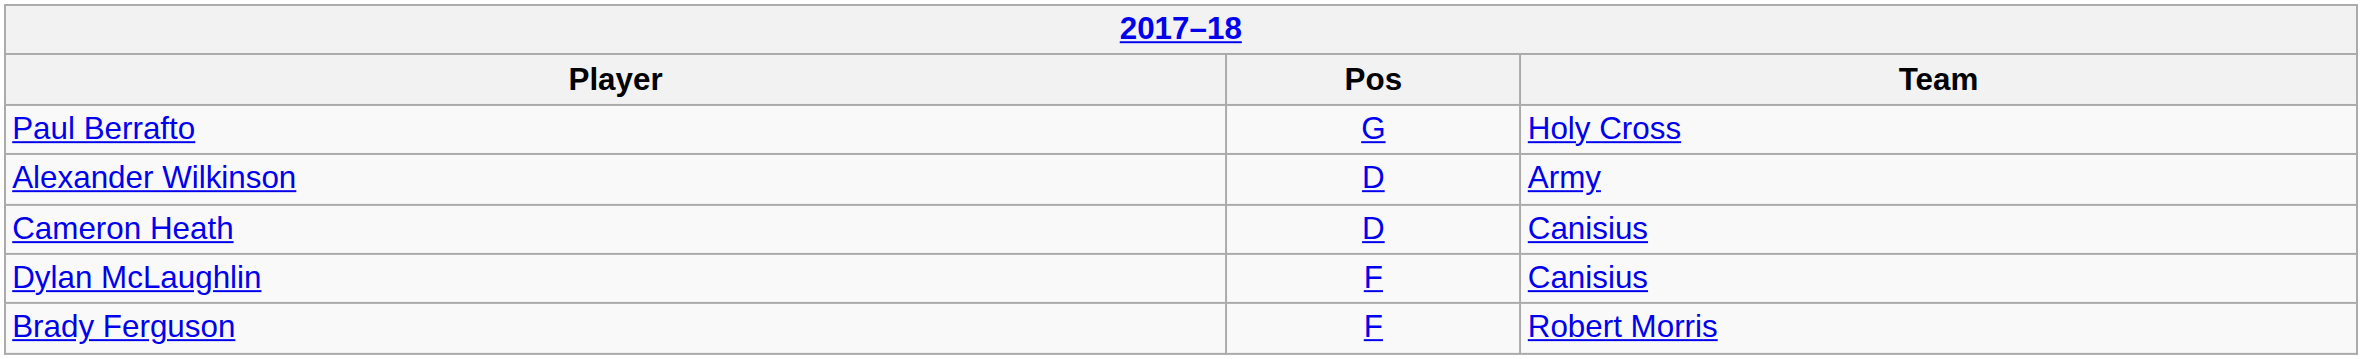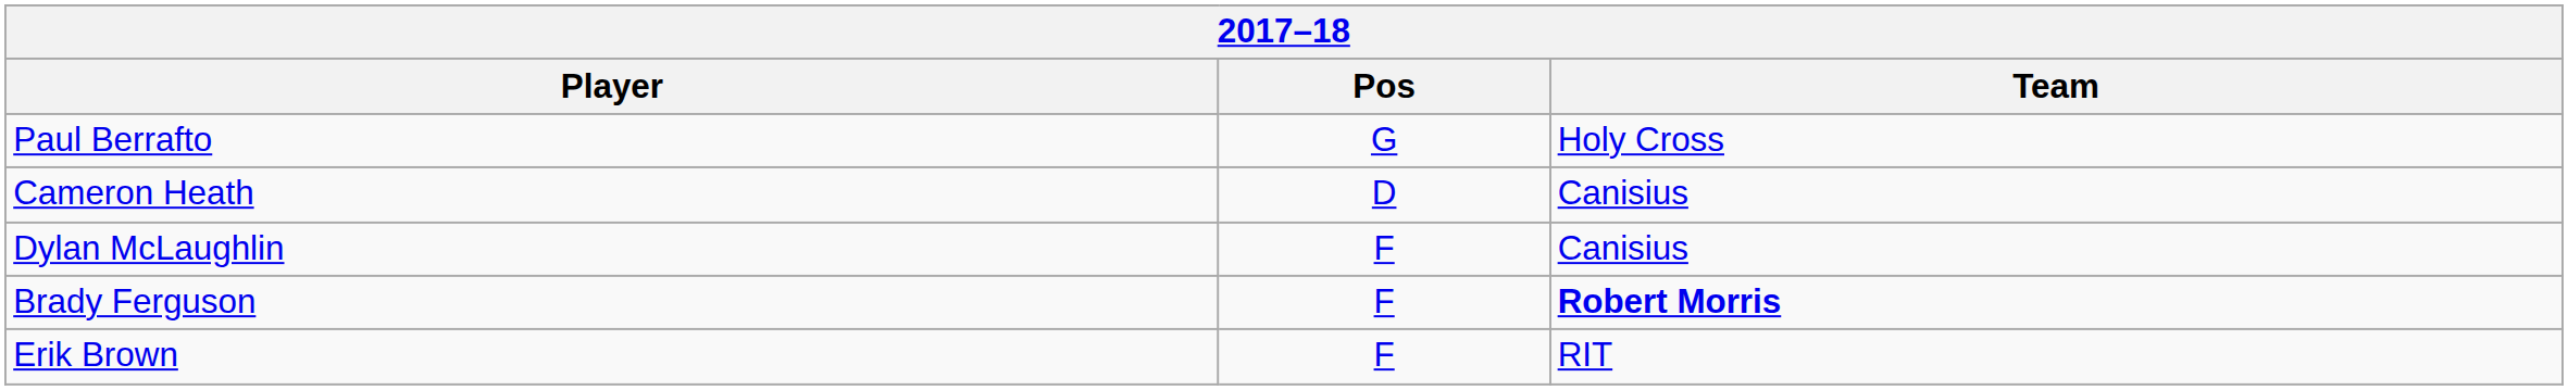 <table class="wikitable" width=95%>
 <tr>
 <th colspan=3><a href='#'>2017–18</a></th>
 </tr>
 <tr>
 <th>Player</th>
 <th>Pos</th>
 <th>Team</th>
 </tr>
 <tr>
 <td><a href='#'>Paul Berrafto</a></td>
 <td style="text-align:center;"><a href='#'>G</a></td>
 <td><a href='#'>Holy Cross</a></td>
 </tr>
 <tr>
-<td><a href='#'>Alexander Wilkinson</a></td>
-<td style="text-align:center;"><a href='#'>D</a></td>
-<td><a href='#'>Army</a></td>
-</tr>
-<tr>
 <td><a href='#'>Cameron Heath</a></td>
 <td style="text-align:center;"><a href='#'>D</a></td>
 <td><a href='#'>Canisius</a></td>
 </tr>
 <tr>
 <td><a href='#'>Dylan McLaughlin</a></td>
 <td style="text-align:center;"><a href='#'>F</a></td>
 <td><a href='#'>Canisius</a></td>
 </tr>
 <tr>
 <td><a href='#'>Brady Ferguson</a></td>
 <td style="text-align:center;"><a href='#'>F</a></td>
-<td><a href='#'>Robert Morris</a></td>
+<td><strong><a href='#'>Robert Morris</a></strong></td>
+</tr>
+<tr>
+<td><a href='#'>Erik Brown</a></td>
+<td style="text-align:center;"><a href='#'>F</a></td>
+<td><a href='#'>RIT</a></td>
 </tr>
 </table>
